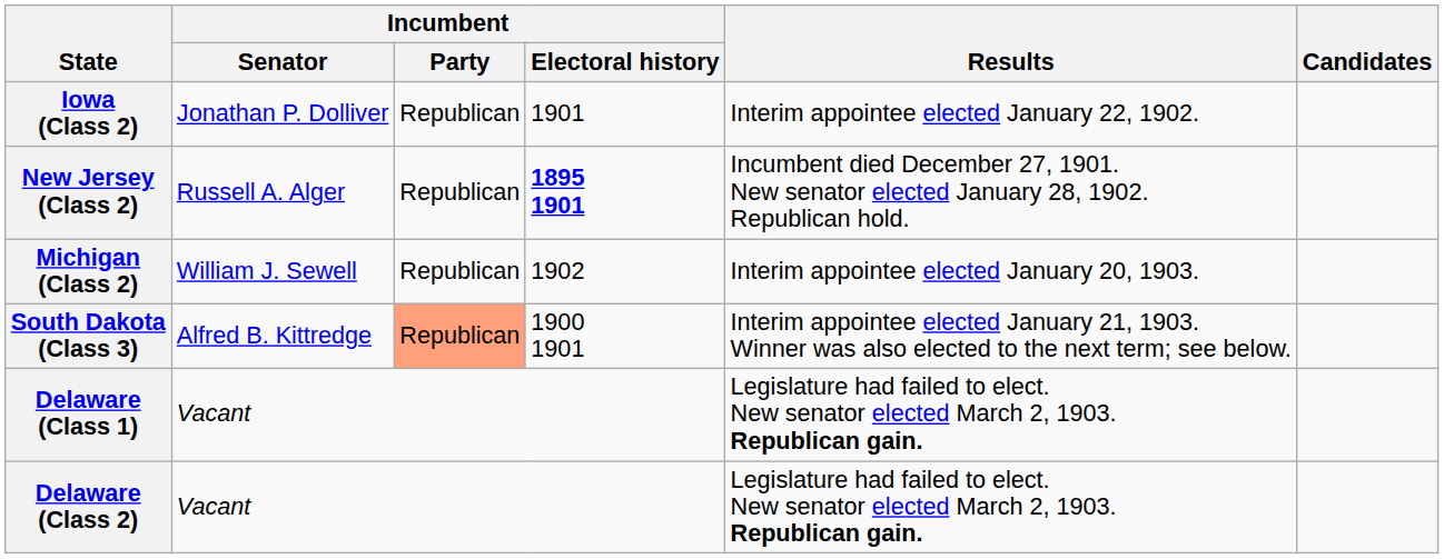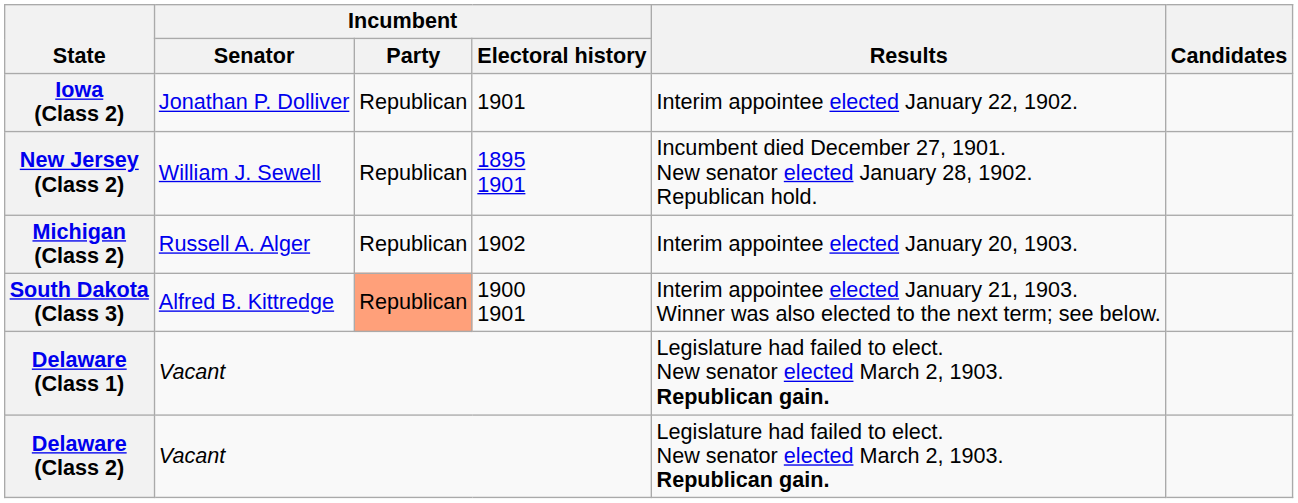 <table class=wikitable>
 <tr valign=bottom>
 <th rowspan=2>State</th>
 <th colspan=3>Incumbent</th>
 <th rowspan=2>Results</th>
 <th rowspan=2>Candidates</th>
 </tr>
 <tr>
 <th>Senator</th>
 <th>Party</th>
 <th>Electoral history</th>
 </tr>
 <tr>
 <th><a href='#'>Iowa</a><br>(Class 2)</th>
 <td><a href='#'>Jonathan P. Dolliver</a></td>
 <td>Republican</td>
 <td>1901 </td>
 <td>Interim appointee <a href='#'>elected</a> January 22, 1902.</td>
 <td nowrap></td>
 </tr>
 <tr>
 <th><a href='#'>New Jersey</a><br>(Class 2)</th>
-<td><a href='#'>Russell A. Alger</a></td>
+<td><a href='#'>William J. Sewell</a></td>
 <td>Republican</td>
-<td><strong><a href='#'>1895</a><br><a href='#'>1901</a></strong></td>
+<td><a href='#'>1895</a><br><a href='#'>1901</a></td>
 <td>Incumbent died December 27, 1901.<br>New senator <a href='#'>elected</a> January 28, 1902.<br>Republican hold.</td>
 <td nowrap></td>
 </tr>
 <tr>
 <th><a href='#'>Michigan</a><br>(Class 2)</th>
-<td><a href='#'>William J. Sewell</a></td>
+<td><a href='#'>Russell A. Alger</a></td>
 <td>Republican</td>
 <td>1902 </td>
 <td>Interim appointee <a href='#'>elected</a> January 20, 1903.</td>
 <td nowrap></td>
 </tr>
 <tr>
 <th><a href='#'>South Dakota</a><br>(Class 3)</th>
 <td><a href='#'>Alfred B. Kittredge</a></td>
 <td style="background: lightsalmon;">Republican</td>
 <td>1900 <br>1901 </td>
 <td>Interim appointee <a href='#'>elected</a> January 21, 1903.<br>Winner was also elected to the next term; see below.</td>
 <td nowrap></td>
 </tr>
 <tr>
 <th><a href='#'>Delaware</a><br>(Class 1)</th>
 <td colspan=3><em>Vacant</em></td>
 <td>Legislature had failed to elect.<br>New senator <a href='#'>elected</a> March 2, 1903.<br><strong>Republican gain.</strong></td>
 <td nowrap></td>
 </tr>
 <tr>
 <th><a href='#'>Delaware</a><br>(Class 2)</th>
 <td colspan=3><em>Vacant</em></td>
 <td>Legislature had failed to elect.<br>New senator <a href='#'>elected</a> March 2, 1903.<br><strong>Republican gain.</strong></td>
 <td nowrap></td>
 </tr>
 </table>
